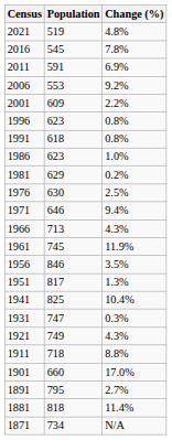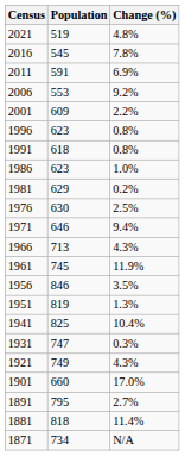 <table class="wikitable">
 <tr>
 <th>Census</th>
 <th>Population</th>
 <th>Change (%)</th>
 </tr>
 <tr>
 <td>2021</td>
 <td>519</td>
 <td> 4.8%</td>
 </tr>
 <tr>
 <td>2016</td>
 <td>545</td>
 <td> 7.8%</td>
 </tr>
 <tr>
 <td>2011</td>
 <td>591</td>
 <td> 6.9%</td>
 </tr>
 <tr>
 <td>2006</td>
 <td>553</td>
 <td> 9.2%</td>
 </tr>
 <tr>
 <td>2001</td>
 <td>609</td>
 <td> 2.2%</td>
 </tr>
 <tr>
 <td>1996</td>
 <td>623</td>
 <td> 0.8%</td>
 </tr>
 <tr>
 <td>1991</td>
 <td>618</td>
 <td> 0.8%</td>
 </tr>
 <tr>
 <td>1986</td>
 <td>623</td>
 <td> 1.0%</td>
 </tr>
 <tr>
 <td>1981</td>
 <td>629</td>
 <td> 0.2%</td>
 </tr>
 <tr>
 <td>1976</td>
 <td>630</td>
 <td> 2.5%</td>
 </tr>
 <tr>
 <td>1971</td>
 <td>646</td>
 <td> 9.4%</td>
 </tr>
 <tr>
 <td>1966</td>
 <td>713</td>
 <td> 4.3%</td>
 </tr>
 <tr>
 <td>1961</td>
 <td>745</td>
 <td> 11.9%</td>
 </tr>
 <tr>
 <td>1956</td>
 <td>846</td>
 <td> 3.5%</td>
 </tr>
 <tr>
 <td>1951</td>
-<td>817</td>
+<td>819</td>
 <td> 1.3%</td>
 </tr>
 <tr>
 <td>1941</td>
 <td>825</td>
 <td> 10.4%</td>
 </tr>
 <tr>
 <td>1931</td>
 <td>747</td>
 <td> 0.3%</td>
 </tr>
 <tr>
 <td>1921</td>
 <td>749</td>
 <td> 4.3%</td>
-</tr>
-<tr>
-<td>1911</td>
-<td>718</td>
-<td> 8.8%</td>
 </tr>
 <tr>
 <td>1901</td>
 <td>660</td>
 <td> 17.0%</td>
 </tr>
 <tr>
 <td>1891</td>
 <td>795</td>
 <td> 2.7%</td>
 </tr>
 <tr>
 <td>1881</td>
 <td>818</td>
 <td> 11.4%</td>
 </tr>
 <tr>
 <td>1871</td>
 <td>734</td>
 <td>N/A</td>
 </tr>
 </table>
